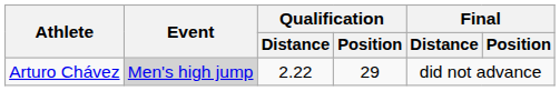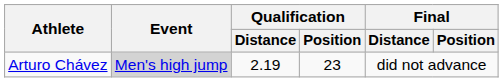 <table class=wikitable style="font-size:90%">
 <tr>
 <th rowspan="2">Athlete</th>
 <th rowspan="2">Event</th>
 <th colspan="2">Qualification</th>
 <th colspan="2">Final</th>
 </tr>
 <tr style="font-size:95%">
 <th>Distance</th>
 <th>Position</th>
 <th>Distance</th>
 <th>Position</th>
 </tr>
 <tr align=center>
 <td align=left><a href='#'>Arturo Chávez</a></td>
 <td align=left style="background: lightgrey;"><a href='#'>Men's high jump</a></td>
-<td>2.22</td>
-<td>29</td>
+<td>2.19</td>
+<td>23</td>
 <td colspan=2>did not advance</td>
 </tr>
 </table>
